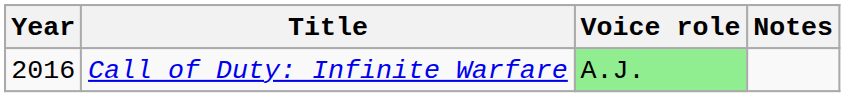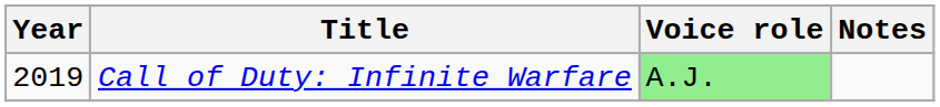 <table class="wikitable sortable">
 <tr>
 <th>Year</th>
 <th>Title</th>
 <th>Voice role</th>
 <th class="unsortable">Notes</th>
 </tr>
 <tr>
-<td>2016</td>
+<td>2019</td>
 <td><em><a href='#'>Call of Duty: Infinite Warfare</a></em></td>
 <td style="background: lightgreen;">A.J.</td>
 <td></td>
 </tr>
 </table>
